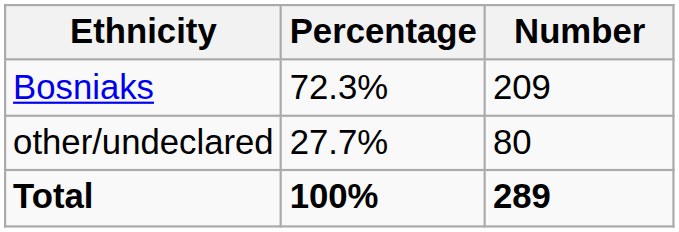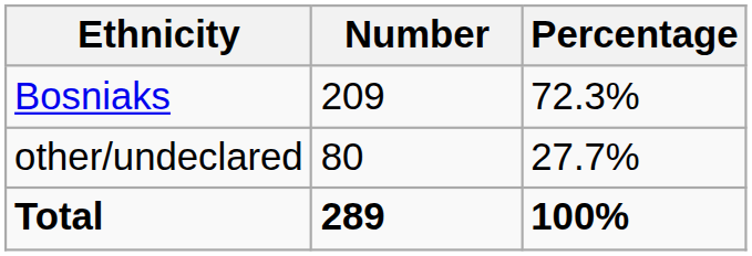 <table class="wikitable">
 <tr>
 <th width="100px">Ethnicity</th>
+<th width="80px">Number</th>
 <th width="80px">Percentage</th>
-<th width="80px">Number</th>
 </tr>
 <tr>
 <td><a href='#'>Bosniaks</a></td>
+<td>209</td>
 <td>72.3%</td>
-<td>209</td>
 </tr>
 <tr>
 <td>other/undeclared</td>
+<td>80</td>
 <td>27.7%</td>
-<td>80</td>
 </tr>
 <tr>
 <td><strong>Total</strong></td>
+<td><strong>289</strong></td>
 <td><strong>100%</strong></td>
-<td><strong>289</strong></td>
 </tr>
 </table>
